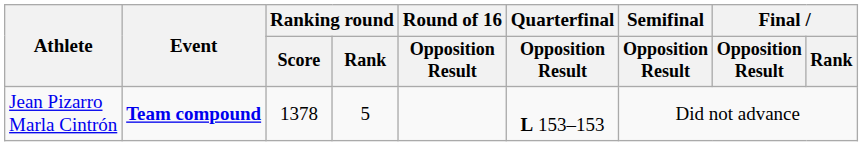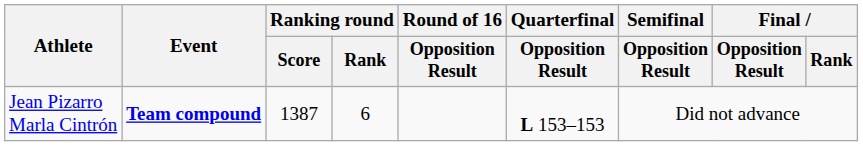 <table class=wikitable style=font-size:90%;text-align:center>
 <tr>
 <th rowspan=2>Athlete</th>
 <th rowspan=2>Event</th>
 <th colspan=2>Ranking round</th>
 <th>Round of 16</th>
 <th>Quarterfinal</th>
 <th>Semifinal</th>
 <th colspan=2>Final / </th>
 </tr>
 <tr style=font-size:95%>
 <th>Score</th>
 <th>Rank</th>
 <th>Opposition<br>Result</th>
 <th>Opposition<br>Result</th>
 <th>Opposition<br>Result</th>
 <th>Opposition<br>Result</th>
 <th>Rank</th>
 </tr>
 <tr>
 <td align=left><a href='#'>Jean Pizarro</a><br><a href='#'>Marla Cintrón</a></td>
 <td align=left><strong><a href='#'>Team compound</a></strong></td>
-<td>1378</td>
-<td>5</td>
+<td>1387</td>
+<td>6</td>
 <td></td>
 <td><br><strong>L</strong> 153–153</td>
 <td colspan=3>Did not advance</td>
 </tr>
 </table>
